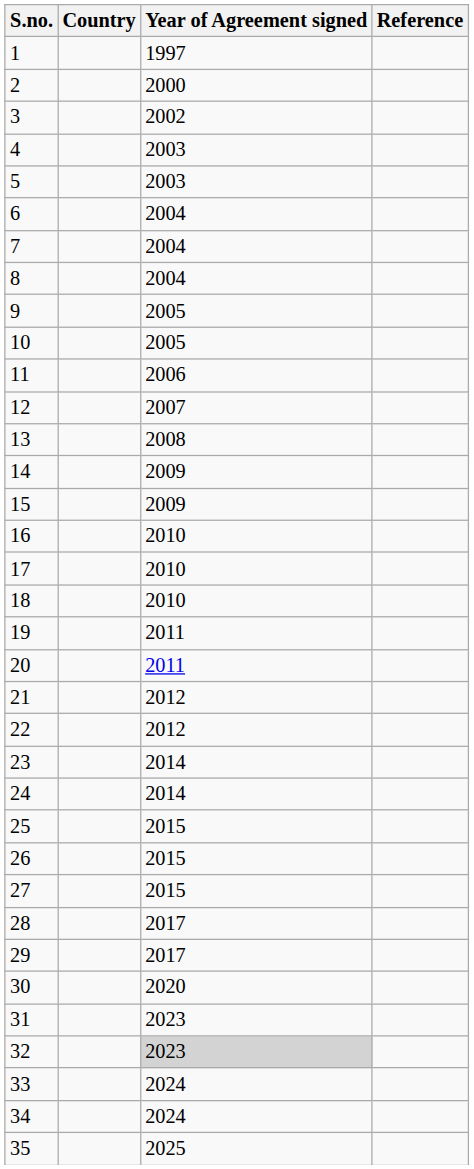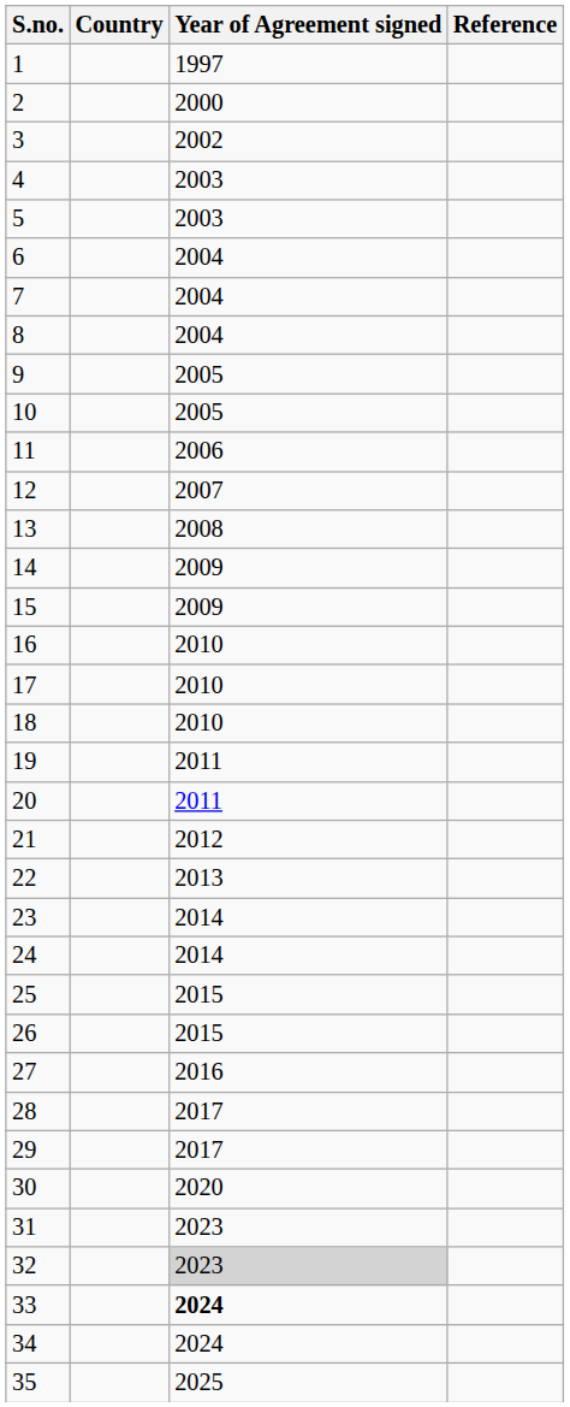 <table class="wikitable sortable" style="text-align:left;margin:1em auto;">
 <tr>
 <th>S.no.</th>
 <th>Country</th>
 <th>Year of Agreement signed</th>
 <th class="unsortable">Reference</th>
 </tr>
 <tr>
 <td>1</td>
 <td></td>
 <td>1997</td>
 <td></td>
 </tr>
 <tr>
 <td>2</td>
 <td></td>
 <td>2000</td>
 <td></td>
 </tr>
 <tr>
 <td>3</td>
 <td></td>
 <td>2002</td>
 <td></td>
 </tr>
 <tr>
 <td>4</td>
 <td></td>
 <td>2003</td>
 <td></td>
 </tr>
 <tr>
 <td>5</td>
 <td></td>
 <td>2003</td>
 <td></td>
 </tr>
 <tr>
 <td>6</td>
 <td></td>
 <td>2004</td>
 <td></td>
 </tr>
 <tr>
 <td>7</td>
 <td></td>
 <td>2004</td>
 <td></td>
 </tr>
 <tr>
 <td>8</td>
 <td></td>
 <td>2004</td>
 <td></td>
 </tr>
 <tr>
 <td>9</td>
 <td></td>
 <td>2005</td>
 <td></td>
 </tr>
 <tr>
 <td>10</td>
 <td></td>
 <td>2005</td>
 <td></td>
 </tr>
 <tr>
 <td>11</td>
 <td></td>
 <td>2006</td>
 <td></td>
 </tr>
 <tr>
 <td>12</td>
 <td></td>
 <td>2007</td>
 <td></td>
 </tr>
 <tr>
 <td>13</td>
 <td></td>
 <td>2008</td>
 <td></td>
 </tr>
 <tr>
 <td>14</td>
 <td></td>
 <td>2009</td>
 <td></td>
 </tr>
 <tr>
 <td>15</td>
 <td></td>
 <td>2009</td>
 <td></td>
 </tr>
 <tr>
 <td>16</td>
 <td></td>
 <td>2010</td>
 <td></td>
 </tr>
 <tr>
 <td>17</td>
 <td></td>
 <td>2010</td>
 <td></td>
 </tr>
 <tr>
 <td>18</td>
 <td></td>
 <td>2010</td>
 <td></td>
 </tr>
 <tr>
 <td>19</td>
 <td></td>
 <td>2011</td>
 <td></td>
 </tr>
 <tr>
 <td>20</td>
 <td></td>
 <td><a href='#'>2011</a></td>
 <td></td>
 </tr>
 <tr>
 <td>21</td>
 <td></td>
 <td>2012</td>
 <td></td>
 </tr>
 <tr>
 <td>22</td>
 <td></td>
-<td>2012</td>
+<td>2013</td>
 <td></td>
 </tr>
 <tr>
 <td>23</td>
 <td></td>
 <td>2014</td>
 <td></td>
 </tr>
 <tr>
 <td>24</td>
 <td></td>
 <td>2014</td>
 <td></td>
 </tr>
 <tr>
 <td>25</td>
 <td></td>
 <td>2015</td>
 <td></td>
 </tr>
 <tr>
 <td>26</td>
 <td></td>
 <td>2015</td>
 <td></td>
 </tr>
 <tr>
 <td>27</td>
 <td></td>
-<td>2015</td>
+<td>2016</td>
 <td></td>
 </tr>
 <tr>
 <td>28</td>
 <td></td>
 <td>2017</td>
 <td></td>
 </tr>
 <tr>
 <td>29</td>
 <td></td>
 <td>2017</td>
 <td></td>
 </tr>
 <tr>
 <td>30</td>
 <td></td>
 <td>2020</td>
 <td></td>
 </tr>
 <tr>
 <td>31</td>
 <td></td>
 <td>2023</td>
 <td></td>
 </tr>
 <tr>
 <td>32</td>
 <td></td>
 <td style="background: lightgrey;">2023</td>
 <td></td>
 </tr>
 <tr>
 <td>33</td>
 <td></td>
-<td>2024</td>
+<td><strong>2024</strong></td>
 <td></td>
 </tr>
 <tr>
 <td>34</td>
 <td></td>
 <td>2024</td>
 <td></td>
 </tr>
 <tr>
 <td>35</td>
 <td></td>
 <td>2025</td>
 <td></td>
 </tr>
 </table>
